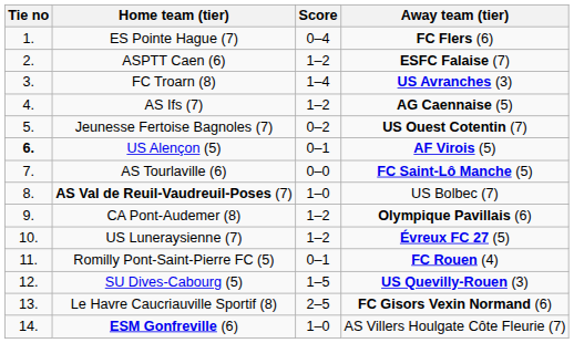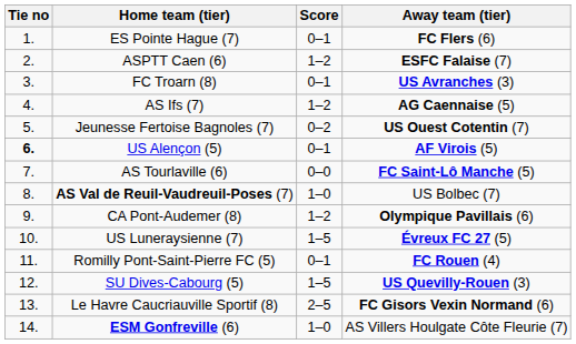 <table class="wikitable" style="text-align: center">
 <tr>
 <th>Tie no</th>
 <th>Home team (tier)</th>
 <th>Score</th>
 <th>Away team (tier)</th>
 </tr>
 <tr>
 <td>1.</td>
 <td>ES Pointe Hague (7)</td>
-<td>0–4</td>
+<td>0–1</td>
 <td><strong>FC Flers</strong> (6)</td>
 </tr>
 <tr>
 <td>2.</td>
 <td>ASPTT Caen (6)</td>
 <td>1–2</td>
 <td><strong>ESFC Falaise</strong> (7)</td>
 </tr>
 <tr>
 <td>3.</td>
 <td>FC Troarn (8)</td>
-<td>1–4</td>
+<td>0–1</td>
 <td><strong><a href='#'>US Avranches</a></strong> (3)</td>
 </tr>
 <tr>
 <td>4.</td>
 <td>AS Ifs (7)</td>
 <td>1–2</td>
 <td><strong>AG Caennaise</strong> (5)</td>
 </tr>
 <tr>
 <td>5.</td>
 <td>Jeunesse Fertoise Bagnoles (7)</td>
 <td>0–2</td>
 <td><strong>US Ouest Cotentin</strong> (7)</td>
 </tr>
 <tr>
 <td><strong>6.</strong></td>
 <td><a href='#'>US Alençon</a> (5)</td>
 <td>0–1</td>
 <td><strong><a href='#'>AF Virois</a></strong> (5)</td>
 </tr>
 <tr>
 <td>7.</td>
 <td>AS Tourlaville (6)</td>
 <td>0–0 </td>
 <td><strong><a href='#'>FC Saint-Lô Manche</a></strong> (5)</td>
 </tr>
 <tr>
 <td>8.</td>
 <td><strong>AS Val de Reuil-Vaudreuil-Poses</strong> (7)</td>
 <td>1–0</td>
 <td>US Bolbec (7)</td>
 </tr>
 <tr>
 <td>9.</td>
 <td>CA Pont-Audemer (8)</td>
 <td>1–2</td>
 <td><strong>Olympique Pavillais</strong> (6)</td>
 </tr>
 <tr>
 <td>10.</td>
 <td>US Luneraysienne (7)</td>
-<td>1–2</td>
+<td>1–5</td>
 <td><strong><a href='#'>Évreux FC 27</a></strong> (5)</td>
 </tr>
 <tr>
 <td>11.</td>
 <td>Romilly Pont-Saint-Pierre FC (5)</td>
 <td>0–1</td>
 <td><strong><a href='#'>FC Rouen</a></strong> (4)</td>
 </tr>
 <tr>
 <td>12.</td>
 <td><a href='#'>SU Dives-Cabourg</a> (5)</td>
 <td>1–5</td>
 <td><strong><a href='#'>US Quevilly-Rouen</a></strong> (3)</td>
 </tr>
 <tr>
 <td>13.</td>
 <td>Le Havre Caucriauville Sportif (8)</td>
 <td>2–5</td>
 <td><strong>FC Gisors Vexin Normand</strong> (6)</td>
 </tr>
 <tr>
 <td>14.</td>
 <td><strong><a href='#'>ESM Gonfreville</a></strong> (6)</td>
 <td>1–0</td>
 <td>AS Villers Houlgate Côte Fleurie (7)</td>
 </tr>
 </table>
